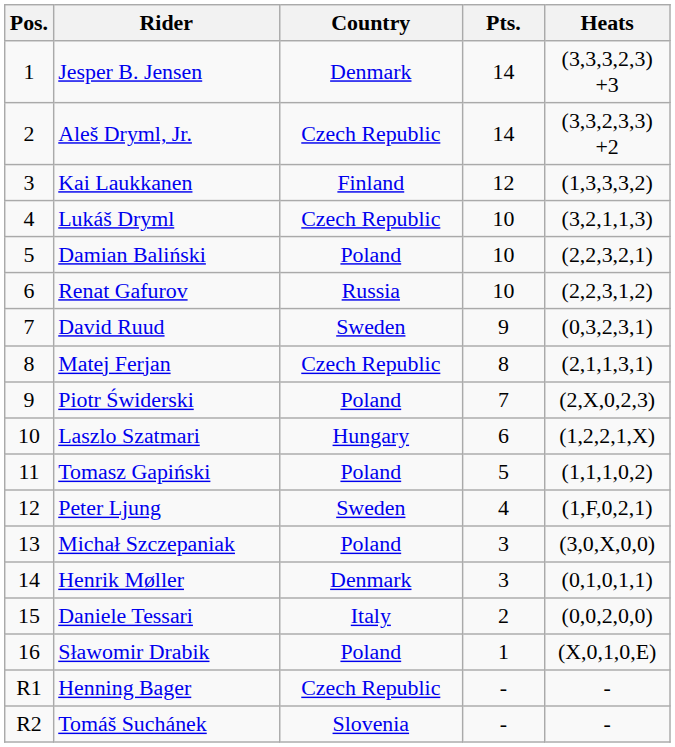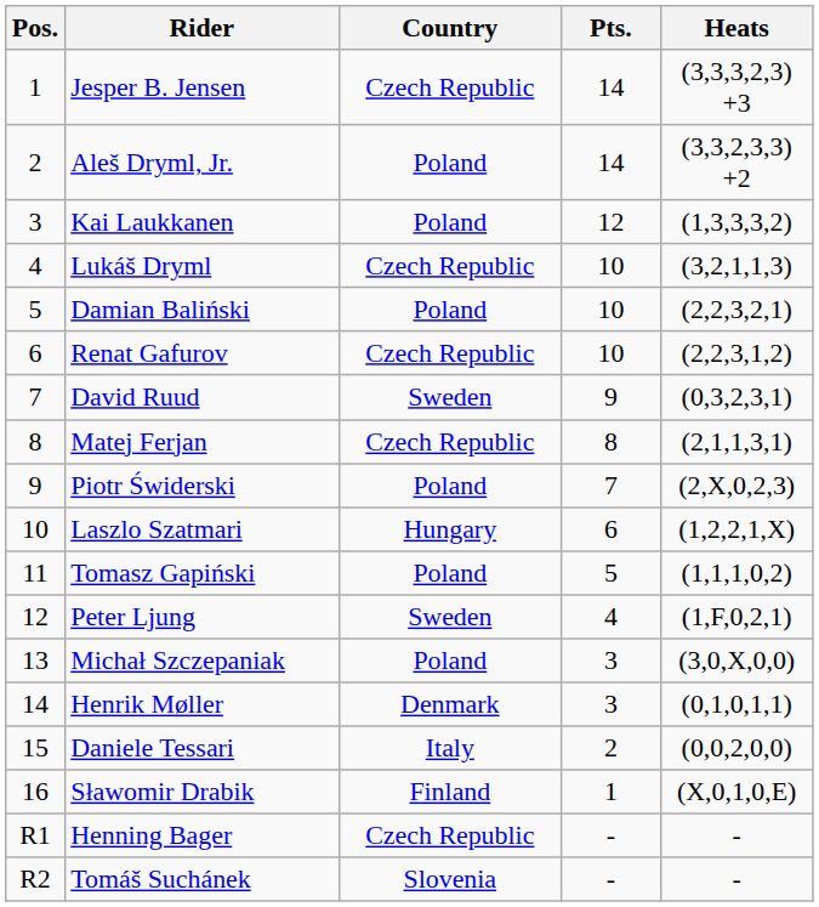 <table class=wikitable style="font-size:95%;">
 <tr>
 <th width=20px>Pos.</th>
 <th width=150px>Rider</th>
 <th width=120px>Country</th>
 <th width=50px>Pts.</th>
 <th width=80px>Heats</th>
 </tr>
 <tr align=center >
 <td>1</td>
 <td align=left><a href='#'>Jesper B. Jensen</a></td>
-<td><a href='#'>Denmark</a></td>
+<td><a href='#'>Czech Republic</a></td>
 <td>14</td>
 <td>(3,3,3,2,3) +3</td>
 </tr>
 <tr align=center >
 <td>2</td>
 <td align=left><a href='#'>Aleš Dryml, Jr.</a></td>
-<td><a href='#'>Czech Republic</a></td>
+<td><a href='#'>Poland</a></td>
 <td>14</td>
 <td>(3,3,2,3,3) +2</td>
 </tr>
 <tr align=center >
 <td>3</td>
 <td align=left><a href='#'>Kai Laukkanen</a></td>
-<td><a href='#'>Finland</a></td>
+<td><a href='#'>Poland</a></td>
 <td>12</td>
 <td>(1,3,3,3,2)</td>
 </tr>
 <tr align=center>
 <td>4</td>
 <td align=left><a href='#'>Lukáš Dryml</a></td>
 <td><a href='#'>Czech Republic</a></td>
 <td>10</td>
 <td>(3,2,1,1,3)</td>
 </tr>
 <tr align=center>
 <td>5</td>
 <td align=left><a href='#'>Damian Baliński</a></td>
 <td><a href='#'>Poland</a></td>
 <td>10</td>
 <td>(2,2,3,2,1)</td>
 </tr>
 <tr align=center>
 <td>6</td>
 <td align=left><a href='#'>Renat Gafurov</a></td>
-<td><a href='#'>Russia</a></td>
+<td><a href='#'>Czech Republic</a></td>
 <td>10</td>
 <td>(2,2,3,1,2)</td>
 </tr>
 <tr align=center>
 <td>7</td>
 <td align=left><a href='#'>David Ruud</a></td>
 <td><a href='#'>Sweden</a></td>
 <td>9</td>
 <td>(0,3,2,3,1)</td>
 </tr>
 <tr align=center>
 <td>8</td>
 <td align=left><a href='#'>Matej Ferjan</a></td>
 <td><a href='#'>Czech Republic</a></td>
 <td>8</td>
 <td>(2,1,1,3,1)</td>
 </tr>
 <tr align=center>
 <td>9</td>
 <td align=left><a href='#'>Piotr Świderski</a></td>
 <td><a href='#'>Poland</a></td>
 <td>7</td>
 <td>(2,X,0,2,3)</td>
 </tr>
 <tr align=center>
 <td>10</td>
 <td align=left><a href='#'>Laszlo Szatmari</a></td>
 <td><a href='#'>Hungary</a></td>
 <td>6</td>
 <td>(1,2,2,1,X)</td>
 </tr>
 <tr align=center>
 <td>11</td>
 <td align=left><a href='#'>Tomasz Gapiński</a></td>
 <td><a href='#'>Poland</a></td>
 <td>5</td>
 <td>(1,1,1,0,2)</td>
 </tr>
 <tr align=center>
 <td>12</td>
 <td align=left><a href='#'>Peter Ljung</a></td>
 <td><a href='#'>Sweden</a></td>
 <td>4</td>
 <td>(1,F,0,2,1)</td>
 </tr>
 <tr align=center>
 <td>13</td>
 <td align=left><a href='#'>Michał Szczepaniak</a></td>
 <td><a href='#'>Poland</a></td>
 <td>3</td>
 <td>(3,0,X,0,0)</td>
 </tr>
 <tr align=center>
 <td>14</td>
 <td align=left><a href='#'>Henrik Møller</a></td>
 <td><a href='#'>Denmark</a></td>
 <td>3</td>
 <td>(0,1,0,1,1)</td>
 </tr>
 <tr align=center>
 <td>15</td>
 <td align=left><a href='#'>Daniele Tessari</a></td>
 <td><a href='#'>Italy</a></td>
 <td>2</td>
 <td>(0,0,2,0,0)</td>
 </tr>
 <tr align=center>
 <td>16</td>
 <td align=left><a href='#'>Sławomir Drabik</a></td>
-<td><a href='#'>Poland</a></td>
+<td><a href='#'>Finland</a></td>
 <td>1</td>
 <td>(X,0,1,0,E)</td>
 </tr>
 <tr align=center>
 <td>R1</td>
 <td align=left><a href='#'>Henning Bager</a></td>
 <td><a href='#'>Czech Republic</a></td>
 <td>-</td>
 <td>-</td>
 </tr>
 <tr align=center>
 <td>R2</td>
 <td align=left><a href='#'>Tomáš Suchánek</a></td>
 <td><a href='#'>Slovenia</a></td>
 <td>-</td>
 <td>-</td>
 </tr>
 </table>
